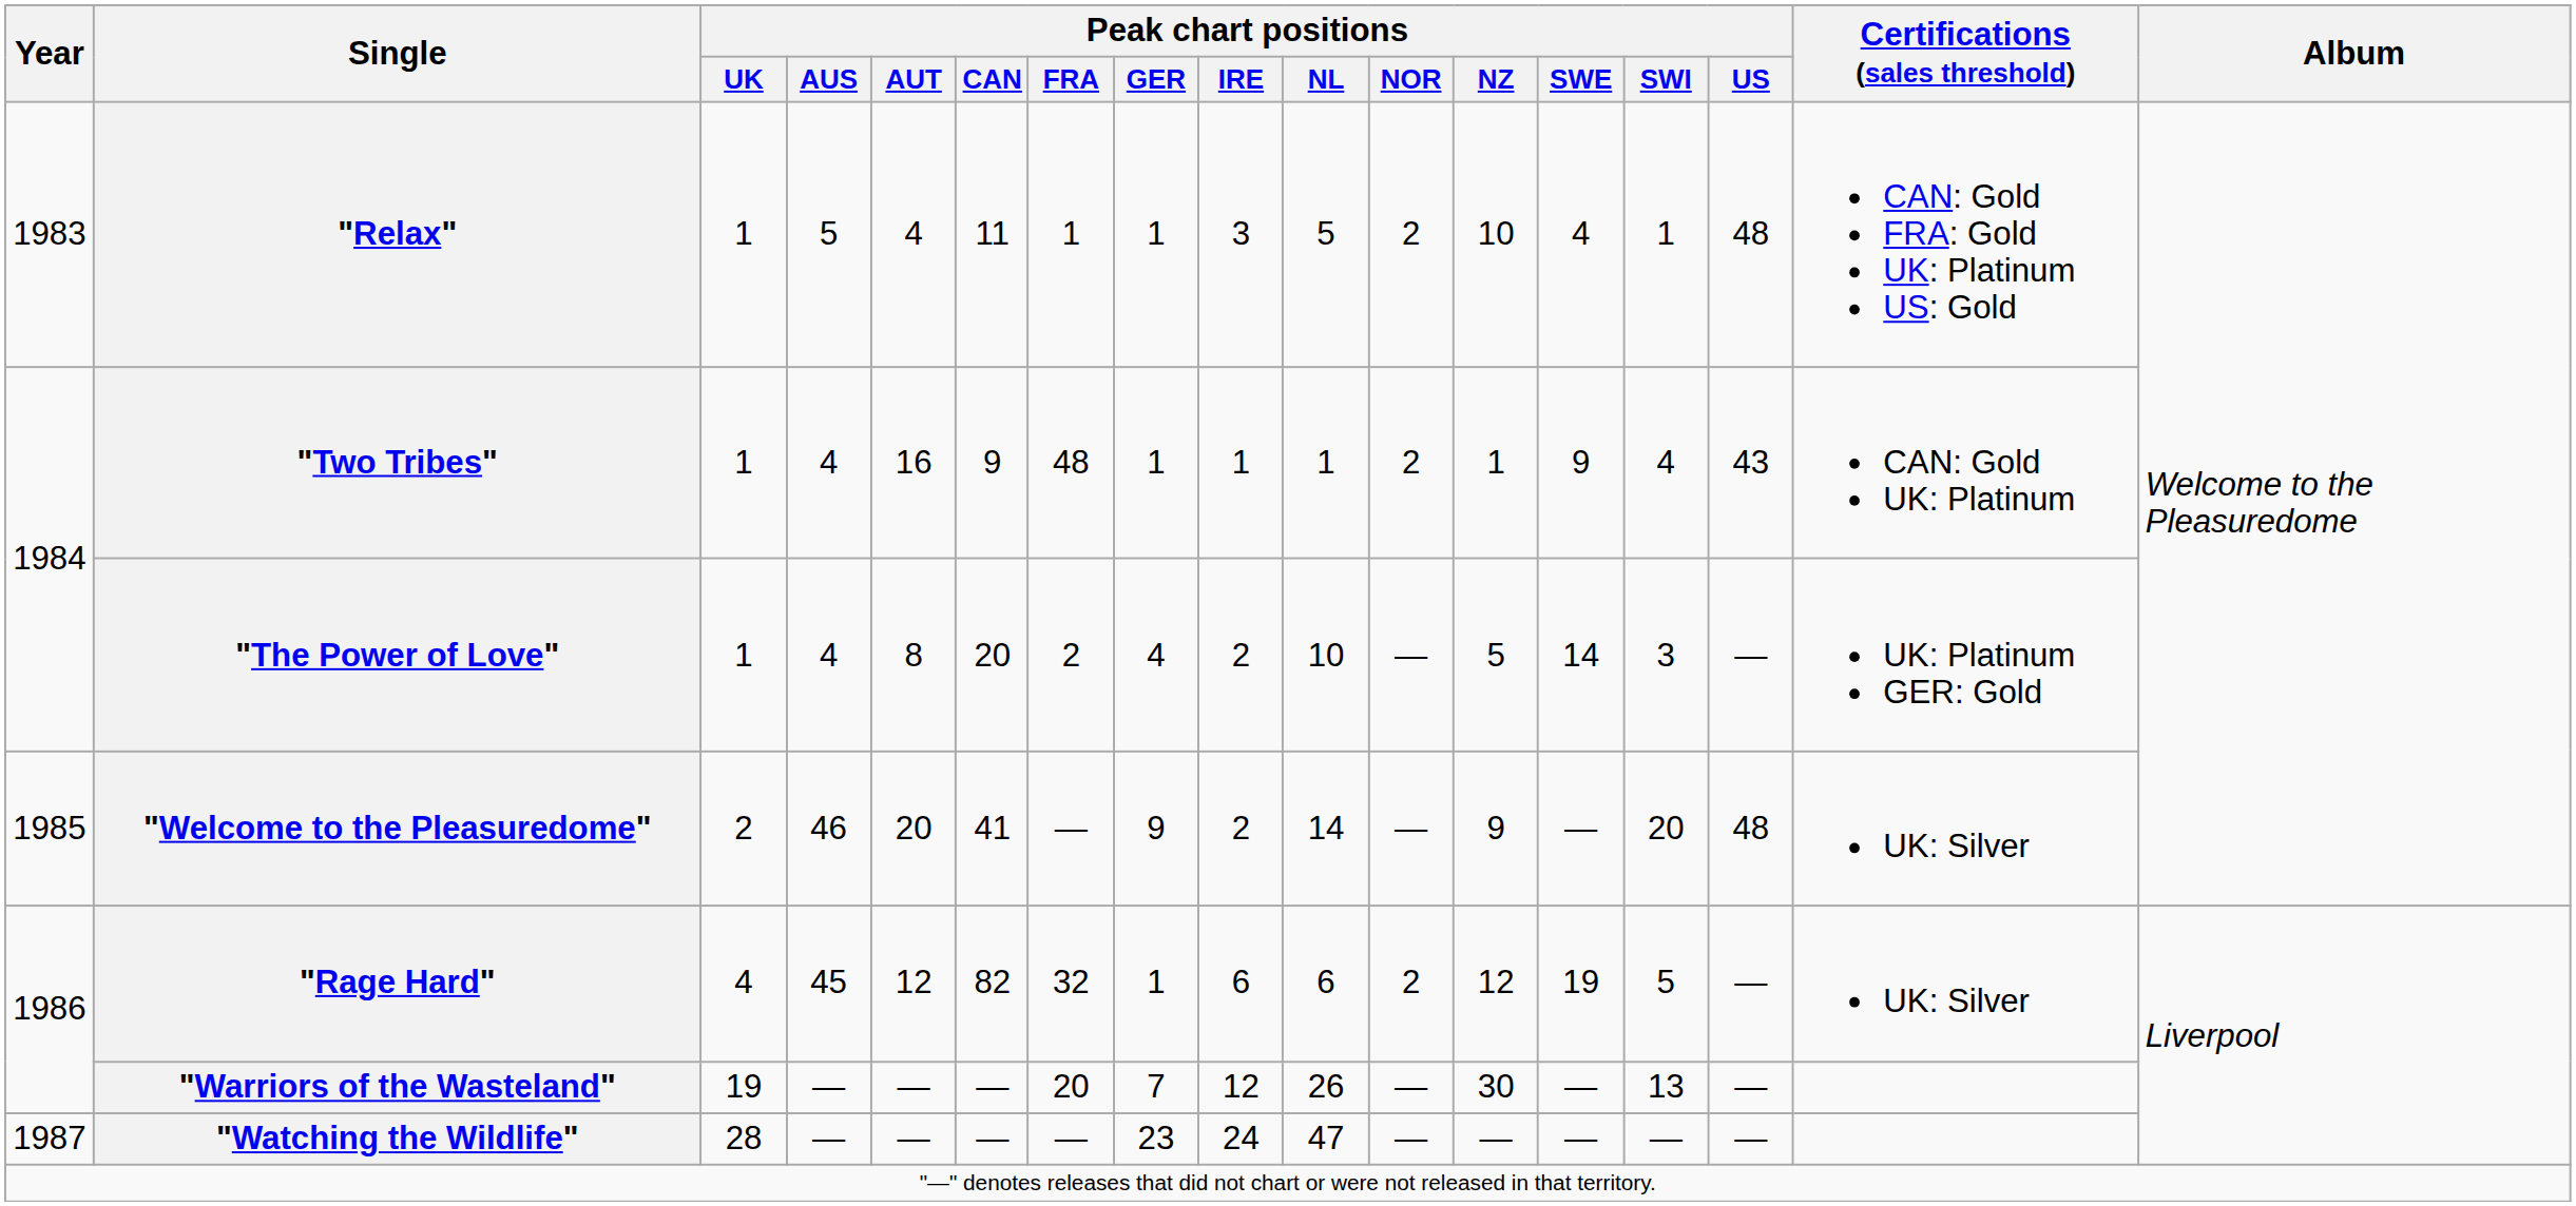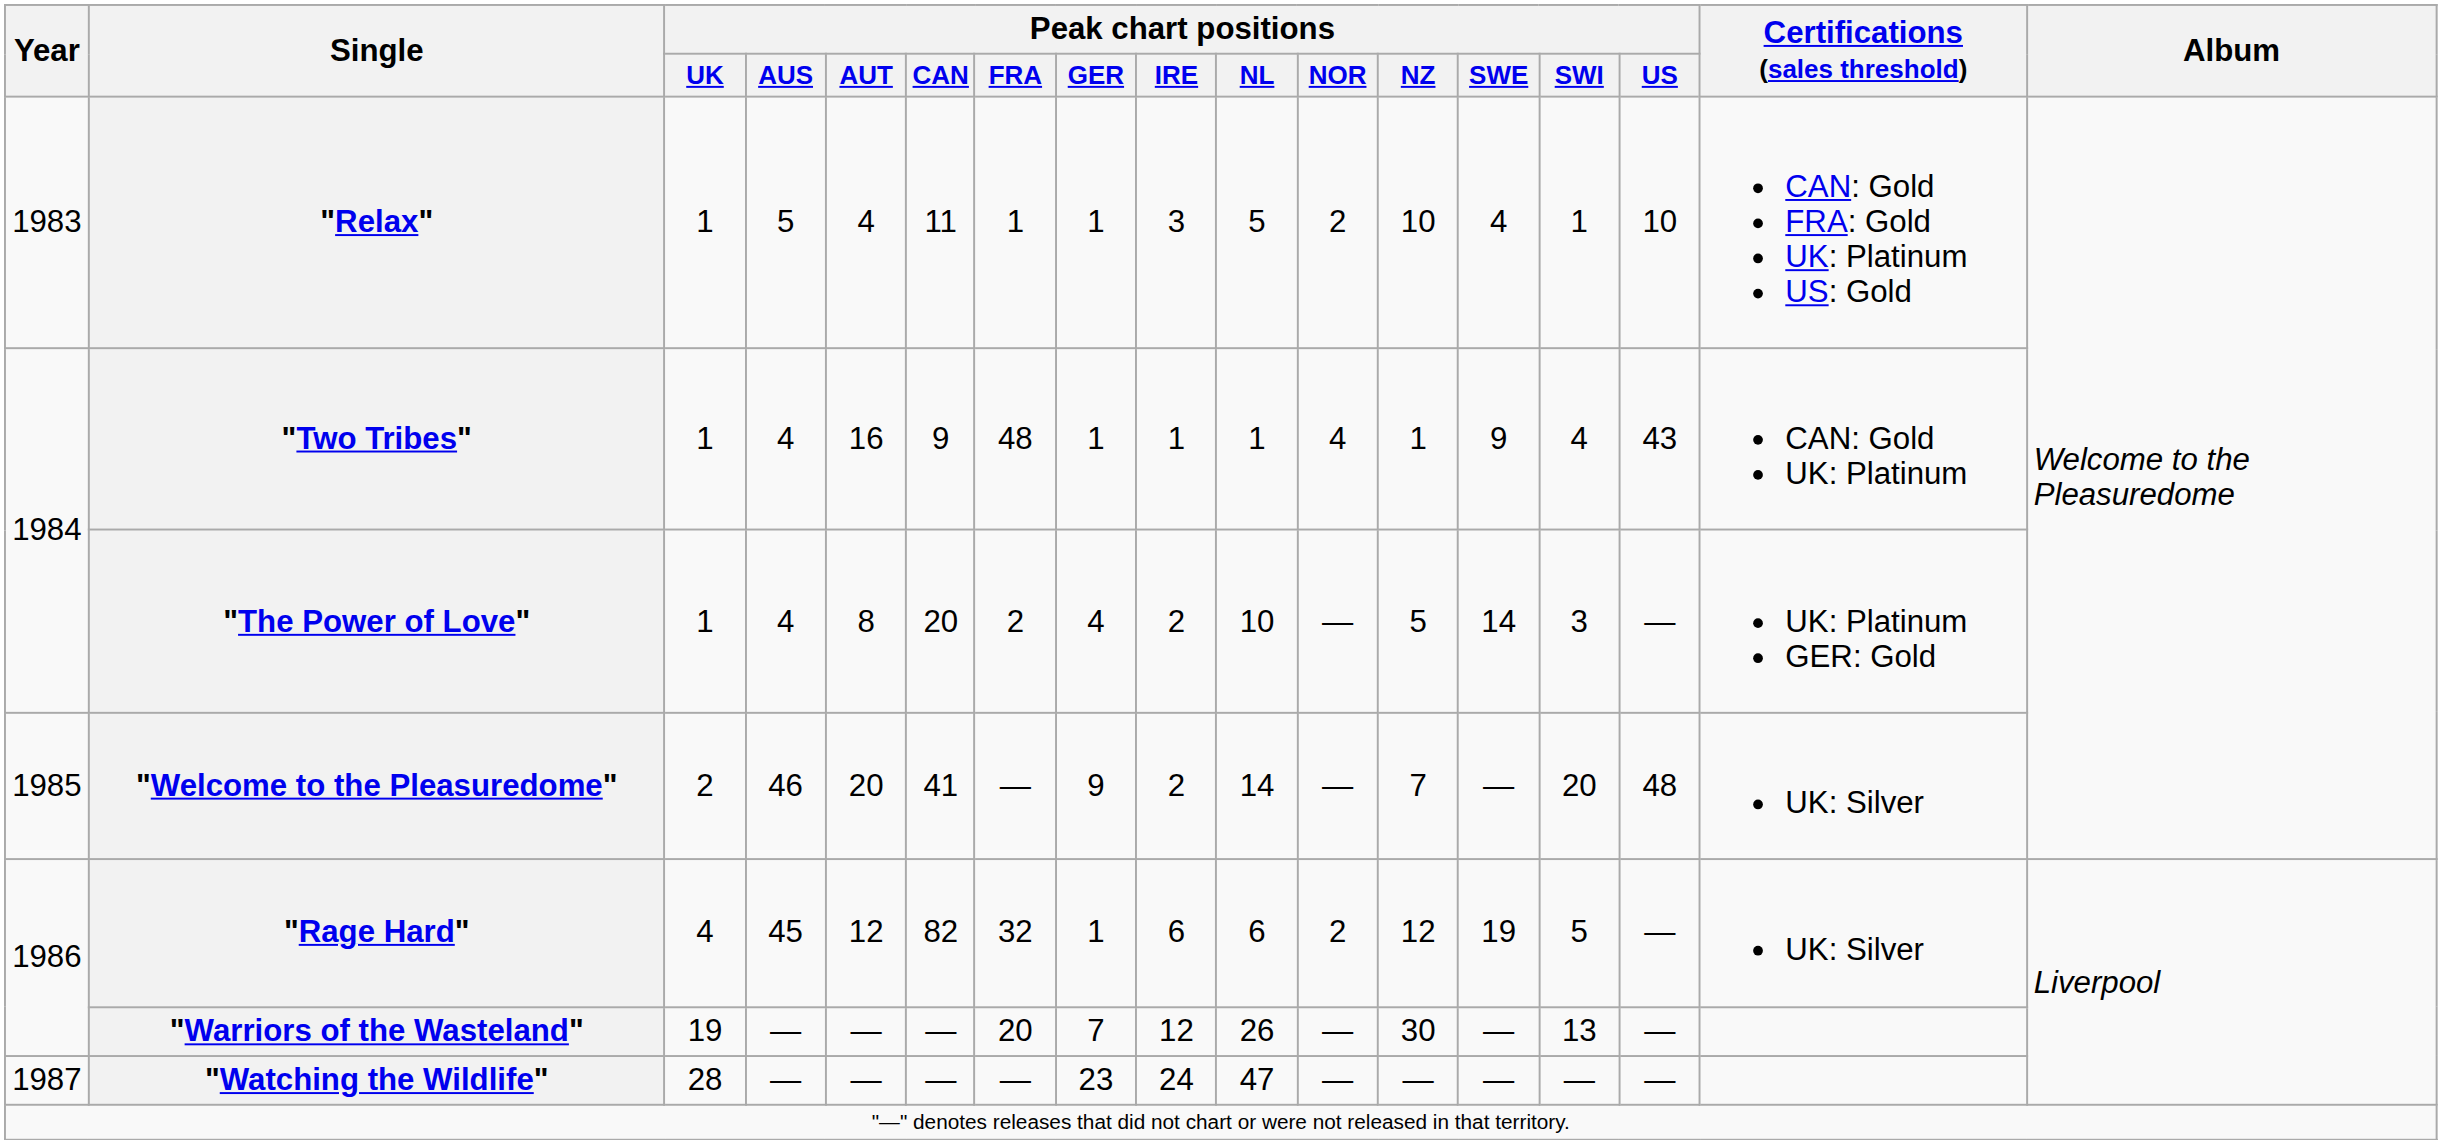 <table class="wikitable plainrowheaders" style="text-align:center;">
 <tr>
 <th rowspan="2">Year</th>
 <th rowspan="2" style="width:18em;">Single</th>
 <th colspan="13">Peak chart positions</th>
 <th rowspan="2" style="width:10em;"><a href='#'>Certifications</a><br><small>(<a href='#'>sales threshold</a>)</small></th>
 <th rowspan="2">Album</th>
 </tr>
 <tr style="font-size:smaller;">
 <th width="35"><a href='#'>UK</a><br></th>
 <th width="35"><a href='#'>AUS</a><br></th>
 <th width="35"><a href='#'>AUT</a><br></th>
 <th><a href='#'>CAN</a><br></th>
 <th width="35"><a href='#'>FRA</a><br></th>
 <th width="35"><a href='#'>GER</a><br></th>
 <th width="35"><a href='#'>IRE</a><br></th>
 <th width="35"><a href='#'>NL</a><br></th>
 <th width="35"><a href='#'>NOR</a><br></th>
 <th width="35"><a href='#'>NZ</a><br></th>
 <th width="35"><a href='#'>SWE</a><br></th>
 <th width="35"><a href='#'>SWI</a><br></th>
 <th width="35"><a href='#'>US</a><br></th>
 </tr>
 <tr>
 <td>1983</td>
 <th scope="row">"<a href='#'>Relax</a>"</th>
 <td>1</td>
 <td>5</td>
 <td>4</td>
 <td>11</td>
 <td>1</td>
 <td>1</td>
 <td>3</td>
 <td>5</td>
 <td>2</td>
 <td>10</td>
 <td>4</td>
 <td>1</td>
-<td>48</td>
+<td>10</td>
 <td align="left"><br><ul><li><a href='#'>CAN</a>: Gold</li><li><a href='#'>FRA</a>: Gold</li><li><a href='#'>UK</a>: Platinum</li><li><a href='#'>US</a>: Gold</li></ul></td>
 <td align="left" rowspan="4"><em>Welcome to the Pleasuredome</em></td>
 </tr>
 <tr>
 <td rowspan="2">1984</td>
 <th scope="row">"<a href='#'>Two Tribes</a>"</th>
 <td>1</td>
 <td>4</td>
 <td>16</td>
 <td>9</td>
 <td>48</td>
 <td>1</td>
 <td>1</td>
 <td>1</td>
-<td>2</td>
+<td>4</td>
 <td>1</td>
 <td>9</td>
 <td>4</td>
 <td>43</td>
 <td align="left"><br><ul><li>CAN: Gold</li><li>UK: Platinum</li></ul></td>
 </tr>
 <tr>
 <th scope="row">"<a href='#'>The Power of Love</a>"</th>
 <td>1</td>
 <td>4</td>
 <td>8</td>
 <td>20</td>
 <td>2</td>
 <td>4</td>
 <td>2</td>
 <td>10</td>
 <td>—</td>
 <td>5</td>
 <td>14</td>
 <td>3</td>
 <td>—</td>
 <td align="left"><br><ul><li>UK: Platinum</li><li>GER: Gold</li></ul></td>
 </tr>
 <tr>
 <td>1985</td>
 <th scope="row">"<a href='#'>Welcome to the Pleasuredome</a>"</th>
 <td>2</td>
 <td>46</td>
 <td>20</td>
 <td>41</td>
 <td>—</td>
 <td>9</td>
 <td>2</td>
 <td>14</td>
 <td>—</td>
-<td>9</td>
+<td>7</td>
 <td>—</td>
 <td>20</td>
 <td>48</td>
 <td align="left"><br><ul><li>UK: Silver</li></ul></td>
 </tr>
 <tr>
 <td rowspan="2">1986</td>
 <th scope="row">"<a href='#'>Rage Hard</a>"</th>
 <td>4</td>
 <td>45</td>
 <td>12</td>
 <td>82</td>
 <td>32</td>
 <td>1</td>
 <td>6</td>
 <td>6</td>
 <td>2</td>
 <td>12</td>
 <td>19</td>
 <td>5</td>
 <td>—</td>
 <td align="left"><br><ul><li>UK: Silver</li></ul></td>
 <td align="left" rowspan="3"><em>Liverpool</em></td>
 </tr>
 <tr>
 <th scope="row">"<a href='#'>Warriors of the Wasteland</a>"</th>
 <td>19</td>
 <td>—</td>
 <td>—</td>
 <td>—</td>
 <td>20</td>
 <td>7</td>
 <td>12</td>
 <td>26</td>
 <td>—</td>
 <td>30</td>
 <td>—</td>
 <td>13</td>
 <td>—</td>
 <td></td>
 </tr>
 <tr>
 <td>1987</td>
 <th scope="row">"<a href='#'>Watching the Wildlife</a>"</th>
 <td>28</td>
 <td>—</td>
 <td>—</td>
 <td>—</td>
 <td>—</td>
 <td>23</td>
 <td>24</td>
 <td>47</td>
 <td>—</td>
 <td>—</td>
 <td>—</td>
 <td>—</td>
 <td>—</td>
 <td></td>
 </tr>
 <tr>
 <td colspan="17" style="font-size:8pt">"—" denotes releases that did not chart or were not released in that territory.</td>
 </tr>
 <tr>
 </tr>
 </table>
